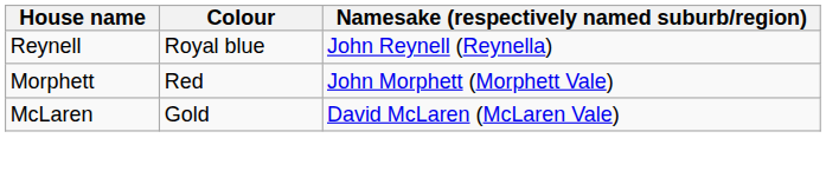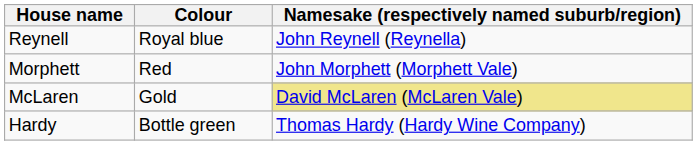 <table class="wikitable" style="margin:left;">
 <tr>
 <th style="padding:0 10px;" rowspan="1">House name</th>
 <th style="padding:0 35px;" rowspan="1">Colour</th>
 <th style="padding:0 10px;" rowspan="1">Namesake (respectively named suburb/region)</th>
 </tr>
 <tr>
 <td>Reynell</td>
 <td> Royal blue</td>
 <td><a href='#'>John Reynell</a> (<a href='#'>Reynella</a>)</td>
 </tr>
 <tr>
 <td>Morphett</td>
 <td> Red</td>
 <td><a href='#'>John Morphett</a> (<a href='#'>Morphett Vale</a>)</td>
 </tr>
 <tr>
 <td>McLaren</td>
 <td> Gold</td>
-<td><a href='#'>David McLaren</a> (<a href='#'>McLaren Vale</a>)</td>
+<td style="background: khaki;"><a href='#'>David McLaren</a> (<a href='#'>McLaren Vale</a>)</td>
+</tr>
+<tr>
+<td>Hardy</td>
+<td> Bottle green</td>
+<td><a href='#'>Thomas Hardy</a> (<a href='#'>Hardy Wine Company</a>)</td>
 </tr>
 </table>
